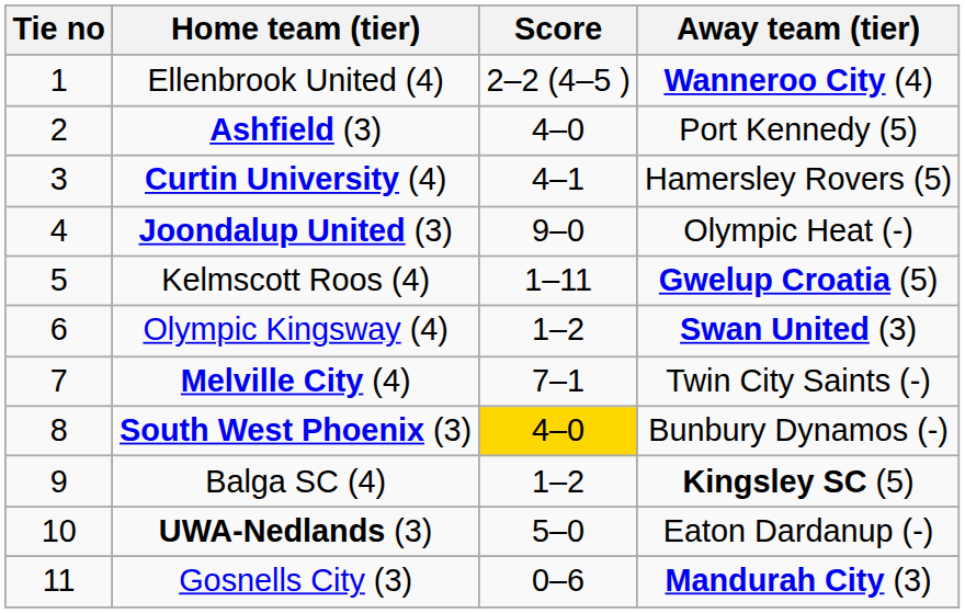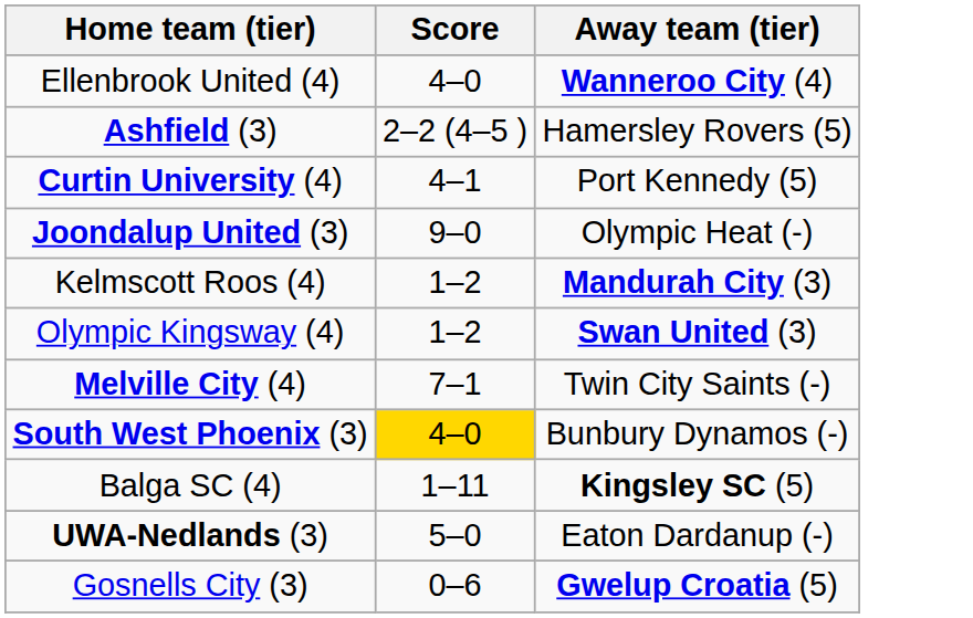 <table class="wikitable" style="text-align:center">
 <tr>
-<th>Tie no</th>
 <th>Home team (tier)</th>
 <th>Score</th>
 <th>Away team (tier)</th>
 </tr>
 <tr>
-<td>1</td>
 <td>Ellenbrook United (4)</td>
-<td>2–2 (4–5 )</td>
+<td>4–0</td>
 <td><strong><a href='#'>Wanneroo City</a></strong> (4)</td>
 </tr>
 <tr>
-<td>2</td>
 <td><strong><a href='#'>Ashfield</a></strong> (3)</td>
-<td>4–0</td>
+<td>2–2 (4–5 )</td>
+<td>Hamersley Rovers (5)</td>
+</tr>
+<tr>
+<td><strong><a href='#'>Curtin University</a></strong> (4)</td>
+<td>4–1</td>
 <td>Port Kennedy (5)</td>
 </tr>
 <tr>
-<td>3</td>
-<td><strong><a href='#'>Curtin University</a></strong> (4)</td>
-<td>4–1</td>
-<td>Hamersley Rovers (5)</td>
-</tr>
-<tr>
-<td>4</td>
 <td><strong><a href='#'>Joondalup United</a></strong> (3)</td>
 <td>9–0</td>
 <td>Olympic Heat (-)</td>
 </tr>
 <tr>
-<td>5</td>
 <td>Kelmscott Roos (4)</td>
-<td>1–11</td>
-<td><strong><a href='#'>Gwelup Croatia</a></strong> (5)</td>
+<td>1–2</td>
+<td><strong><a href='#'>Mandurah City</a></strong> (3)</td>
 </tr>
 <tr>
-<td>6</td>
 <td><a href='#'>Olympic Kingsway</a> (4)</td>
 <td>1–2</td>
 <td><strong><a href='#'>Swan United</a></strong> (3)</td>
 </tr>
 <tr>
-<td>7</td>
 <td><strong><a href='#'>Melville City</a></strong> (4)</td>
 <td>7–1</td>
 <td>Twin City Saints (-)</td>
 </tr>
 <tr>
-<td>8</td>
 <td><strong><a href='#'>South West Phoenix</a></strong> (3)</td>
 <td style="background: gold;">4–0</td>
 <td>Bunbury Dynamos (-)</td>
 </tr>
 <tr>
-<td>9</td>
 <td>Balga SC (4)</td>
-<td>1–2</td>
+<td>1–11</td>
 <td><strong>Kingsley SC</strong> (5)</td>
 </tr>
 <tr>
-<td>10</td>
 <td><strong>UWA-Nedlands</strong> (3)</td>
 <td>5–0</td>
 <td>Eaton Dardanup (-)</td>
 </tr>
 <tr>
-<td>11</td>
 <td><a href='#'>Gosnells City</a> (3)</td>
 <td>0–6</td>
-<td><strong><a href='#'>Mandurah City</a></strong> (3)</td>
+<td><strong><a href='#'>Gwelup Croatia</a></strong> (5)</td>
 </tr>
 </table>
